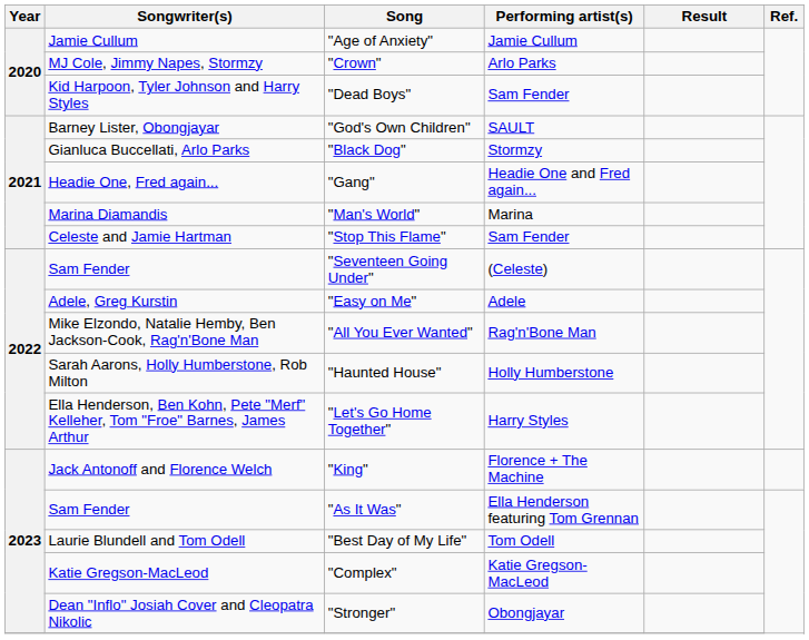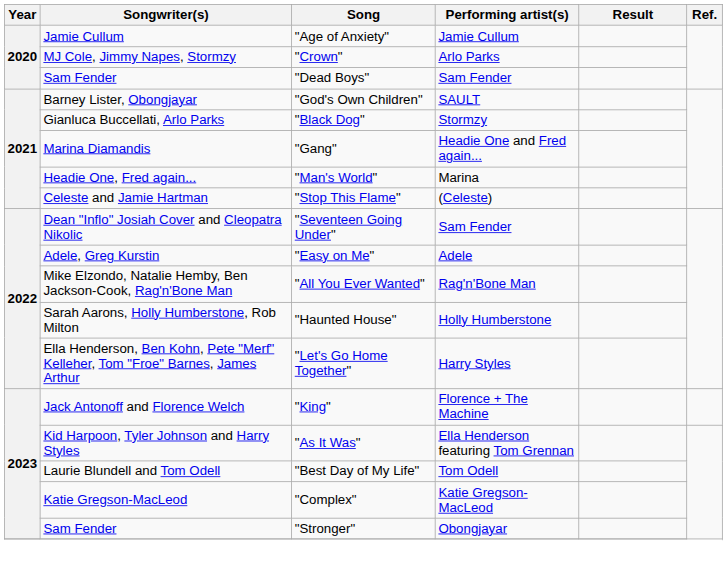 <table class="wikitable sortable" style="width:98%">
 <tr>
 <th scope="col" width="5%">Year</th>
 <th scope="col" width="35%">Songwriter(s)</th>
 <th scope="col" width="20%">Song</th>
 <th scope="col" width="20%">Performing artist(s)</th>
 <th scope="col" width="15%">Result</th>
 <th scope="col" class="unsortable" width="5%">Ref.</th>
 </tr>
 <tr>
 <th scope="row" rowspan="3">2020</th>
 <td><a href='#'>Jamie Cullum</a></td>
 <td>"Age of Anxiety"</td>
 <td><a href='#'>Jamie Cullum</a></td>
 <td></td>
 <td align="center" rowspan="3"></td>
 </tr>
 <tr>
 <td><a href='#'>MJ Cole</a>, <a href='#'>Jimmy Napes</a>, <a href='#'>Stormzy</a></td>
 <td>"<a href='#'>Crown</a>"</td>
 <td><a href='#'>Arlo Parks</a></td>
 <td></td>
 </tr>
 <tr>
-<td><a href='#'>Kid Harpoon</a>, <a href='#'>Tyler Johnson</a> and <a href='#'>Harry Styles</a></td>
+<td><a href='#'>Sam Fender</a></td>
 <td>"Dead Boys"</td>
 <td><a href='#'>Sam Fender</a></td>
 <td></td>
 </tr>
 <tr>
 <th scope="row" rowspan="5">2021</th>
 <td>Barney Lister, <a href='#'>Obongjayar</a></td>
 <td>"God's Own Children"</td>
 <td><a href='#'>SAULT</a></td>
 <td></td>
 <td align="center" rowspan="5"></td>
 </tr>
 <tr>
 <td>Gianluca Buccellati, <a href='#'>Arlo Parks</a></td>
 <td>"<a href='#'>Black Dog</a>"</td>
 <td><a href='#'>Stormzy</a></td>
 <td></td>
 </tr>
 <tr>
-<td><a href='#'>Headie One</a>, <a href='#'>Fred again...</a></td>
+<td><a href='#'>Marina Diamandis</a></td>
 <td>"Gang"</td>
 <td><a href='#'>Headie One</a> and <a href='#'>Fred again...</a></td>
 <td></td>
 </tr>
 <tr>
-<td><a href='#'>Marina Diamandis</a></td>
+<td><a href='#'>Headie One</a>, <a href='#'>Fred again...</a></td>
 <td>"<a href='#'>Man's World</a>"</td>
 <td>Marina</td>
 <td></td>
 </tr>
 <tr>
 <td><a href='#'>Celeste</a> and <a href='#'>Jamie Hartman</a></td>
 <td>"<a href='#'>Stop This Flame</a>"</td>
-<td><a href='#'>Sam Fender</a></td>
+<td>(<a href='#'>Celeste</a>)</td>
 <td></td>
 </tr>
 <tr>
 <th scope="row" rowspan="5">2022</th>
+<td><a href='#'>Dean "Inflo" Josiah Cover</a> and <a href='#'>Cleopatra Nikolic</a></td>
+<td>"<a href='#'>Seventeen Going Under</a>"</td>
 <td><a href='#'>Sam Fender</a></td>
-<td>"<a href='#'>Seventeen Going Under</a>"</td>
-<td>(<a href='#'>Celeste</a>)</td>
 <td></td>
 <td align="center" rowspan="5"></td>
 </tr>
 <tr>
 <td><a href='#'>Adele</a>, <a href='#'>Greg Kurstin</a></td>
 <td>"<a href='#'>Easy on Me</a>"</td>
 <td><a href='#'>Adele</a></td>
 <td></td>
 </tr>
 <tr>
 <td>Mike Elzondo, Natalie Hemby, Ben Jackson-Cook, <a href='#'>Rag'n'Bone Man</a></td>
 <td>"<a href='#'>All You Ever Wanted</a>"</td>
 <td><a href='#'>Rag'n'Bone Man</a></td>
 <td></td>
 </tr>
 <tr>
 <td>Sarah Aarons, <a href='#'>Holly Humberstone</a>, Rob Milton</td>
 <td>"Haunted House"</td>
 <td><a href='#'>Holly Humberstone</a></td>
 <td></td>
 </tr>
 <tr>
 <td>Ella Henderson, <a href='#'>Ben Kohn</a>, <a href='#'>Pete "Merf" Kelleher</a>, <a href='#'>Tom "Froe" Barnes</a>, <a href='#'>James Arthur</a></td>
 <td>"<a href='#'>Let's Go Home Together</a>"</td>
 <td><a href='#'>Harry Styles</a></td>
 <td></td>
 </tr>
 <tr>
 <th scope="row" rowspan="5">2023</th>
 <td><a href='#'>Jack Antonoff</a> and <a href='#'>Florence Welch</a></td>
 <td>"<a href='#'>King</a>"</td>
 <td><a href='#'>Florence + The Machine</a></td>
 <td></td>
 </tr>
 <tr>
-<td><a href='#'>Sam Fender</a></td>
+<td><a href='#'>Kid Harpoon</a>, <a href='#'>Tyler Johnson</a> and <a href='#'>Harry Styles</a></td>
 <td>"<a href='#'>As It Was</a>"</td>
 <td><a href='#'>Ella Henderson</a> featuring <a href='#'>Tom Grennan</a></td>
 <td></td>
 <td align="center" rowspan="5"></td>
 </tr>
 <tr>
 <td>Laurie Blundell and <a href='#'>Tom Odell</a></td>
 <td>"Best Day of My Life"</td>
 <td><a href='#'>Tom Odell</a></td>
 <td></td>
 </tr>
 <tr>
 <td><a href='#'>Katie Gregson-MacLeod</a></td>
 <td>"Complex"</td>
 <td><a href='#'>Katie Gregson-MacLeod</a></td>
 <td></td>
 </tr>
 <tr>
-<td><a href='#'>Dean "Inflo" Josiah Cover</a> and <a href='#'>Cleopatra Nikolic</a></td>
+<td><a href='#'>Sam Fender</a></td>
 <td>"Stronger"</td>
 <td><a href='#'>Obongjayar</a></td>
 <td></td>
 </tr>
 <tr>
 </tr>
 </table>
